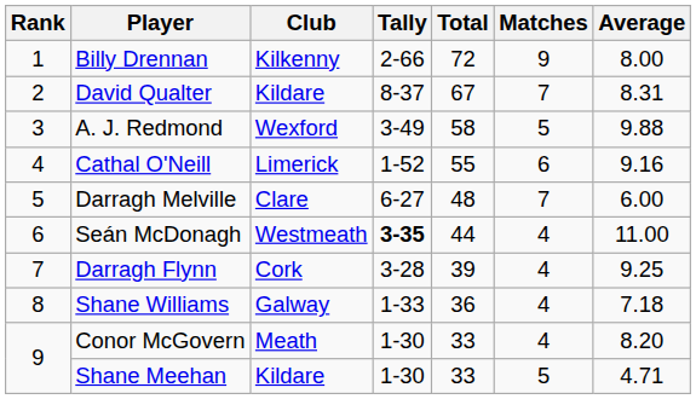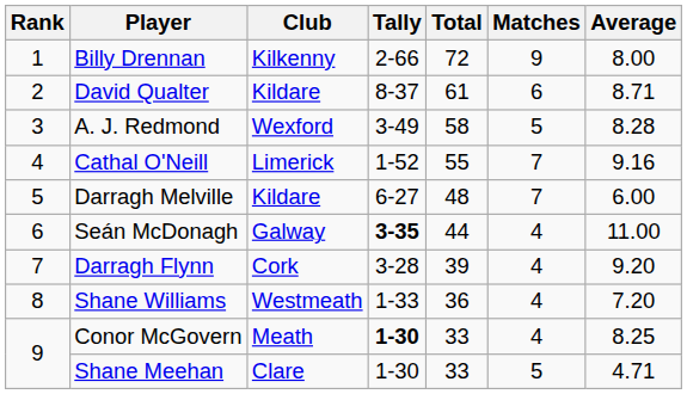 <table class="wikitable">
 <tr>
 <th>Rank</th>
 <th>Player</th>
 <th>Club</th>
 <th>Tally</th>
 <th>Total</th>
 <th>Matches</th>
 <th>Average</th>
 </tr>
 <tr>
 <td rowspan=1 align=center>1</td>
 <td><a href='#'>Billy Drennan</a></td>
 <td><a href='#'>Kilkenny</a></td>
 <td align=center>2-66</td>
 <td align=center>72</td>
 <td align=center>9</td>
 <td align=center>8.00</td>
 </tr>
 <tr>
 <td rowspan=1 align=center>2</td>
 <td><a href='#'>David Qualter</a></td>
 <td><a href='#'>Kildare</a></td>
 <td align=center>8-37</td>
-<td align=center>67</td>
-<td align=center>7</td>
-<td align=center>8.31</td>
+<td align=center>61</td>
+<td align=center>6</td>
+<td align=center>8.71</td>
 </tr>
 <tr>
 <td rowspan=1 align=center>3</td>
 <td>A. J. Redmond</td>
 <td><a href='#'>Wexford</a></td>
 <td align=center>3-49</td>
 <td align=center>58</td>
 <td align=center>5</td>
-<td align=center>9.88</td>
+<td align=center>8.28</td>
 </tr>
 <tr>
 <td rowspan=1 align=center>4</td>
 <td><a href='#'>Cathal O'Neill</a></td>
 <td><a href='#'>Limerick</a></td>
 <td align=center>1-52</td>
 <td align=center>55</td>
-<td align=center>6</td>
+<td align=center>7</td>
 <td align=center>9.16</td>
 </tr>
 <tr>
 <td rowspan=1 align=center>5</td>
 <td>Darragh Melville</td>
-<td><a href='#'>Clare</a></td>
+<td><a href='#'>Kildare</a></td>
 <td align=center>6-27</td>
 <td align=center>48</td>
 <td align=center>7</td>
 <td align=center>6.00</td>
 </tr>
 <tr>
 <td rowspan=1 align=center>6</td>
 <td>Seán McDonagh</td>
-<td><a href='#'>Westmeath</a></td>
+<td><a href='#'>Galway</a></td>
 <td align=center><strong>3-35</strong></td>
 <td align=center>44</td>
 <td align=center>4</td>
 <td align=center>11.00</td>
 </tr>
 <tr>
 <td rowspan=1 align=center>7</td>
 <td><a href='#'>Darragh Flynn</a></td>
 <td><a href='#'>Cork</a></td>
 <td align=center>3-28</td>
 <td align=center>39</td>
 <td align=center>4</td>
-<td align=center>9.25</td>
+<td align=center>9.20</td>
 </tr>
 <tr>
 <td rowspan=1 align=center>8</td>
 <td><a href='#'>Shane Williams</a></td>
-<td><a href='#'>Galway</a></td>
+<td><a href='#'>Westmeath</a></td>
 <td align=center>1-33</td>
 <td align=center>36</td>
 <td align=center>4</td>
-<td align=center>7.18</td>
+<td align=center>7.20</td>
 </tr>
 <tr>
 <td rowspan=2 align=center>9</td>
 <td>Conor McGovern</td>
 <td><a href='#'>Meath</a></td>
-<td align=center>1-30</td>
+<td align=center><strong>1-30</strong></td>
 <td align=center>33</td>
 <td align=center>4</td>
-<td align=center>8.20</td>
+<td align=center>8.25</td>
 </tr>
 <tr>
 <td><a href='#'>Shane Meehan</a></td>
-<td><a href='#'>Kildare</a></td>
+<td><a href='#'>Clare</a></td>
 <td align=center>1-30</td>
 <td align=center>33</td>
 <td align=center>5</td>
 <td align=center>4.71</td>
 </tr>
 </table>
